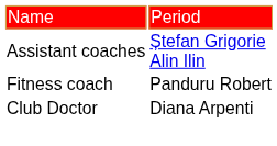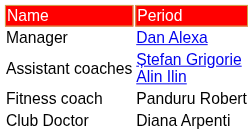 <table class="toccolours">
 <tr>
 <td style="background:#FF0000;color:#FFFFFF;border:1px solid #cfa64d">Name</td>
 <td style="background:#FF0000;color:#FFFFFF;border:1px solid #cfa64d">Period</td>
+</tr>
+<tr>
+<td>Manager</td>
+<td> <a href='#'>Dan Alexa</a></td>
 </tr>
 <tr>
 <td>Assistant coaches</td>
 <td> <a href='#'>Ștefan Grigorie</a> <br>  <a href='#'>Alin Ilin</a></td>
 </tr>
 <tr>
 <td>Fitness coach</td>
 <td> Panduru Robert</td>
 </tr>
 <tr>
 <td>Club Doctor</td>
 <td> Diana Arpenti</td>
 </tr>
 </table>
